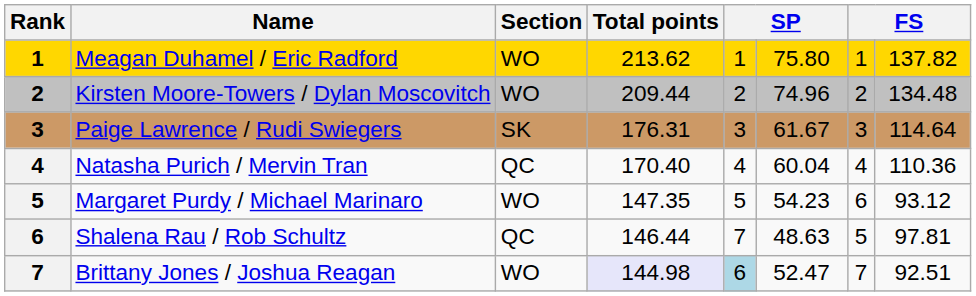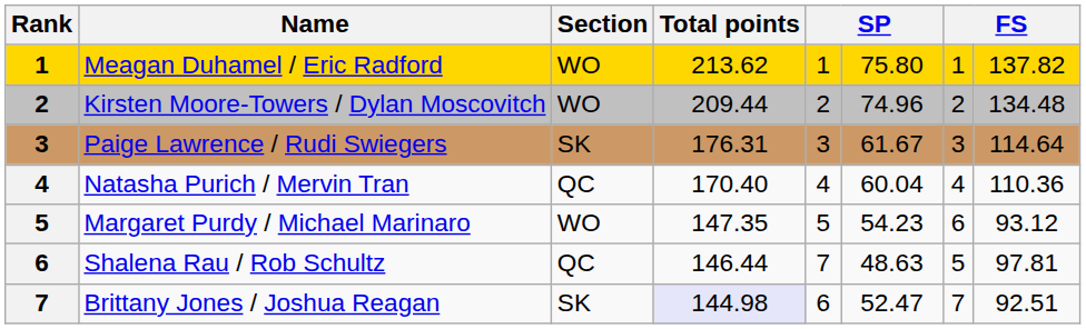 <table class="wikitable sortable">
 <tr>
 <th>Rank</th>
 <th>Name</th>
 <th>Section</th>
 <th>Total points</th>
 <th colspan="2" width="80px"><a href='#'>SP</a></th>
 <th colspan="2" width="80px"><a href='#'>FS</a></th>
 </tr>
 <tr bgcolor="gold">
 <td align="center"><strong>1</strong></td>
 <td><a href='#'>Meagan Duhamel</a> / <a href='#'>Eric Radford</a></td>
 <td>WO</td>
 <td align="center">213.62</td>
 <td align="center">1</td>
 <td align="center">75.80</td>
 <td align="center">1</td>
 <td align="center">137.82</td>
 </tr>
 <tr bgcolor="silver">
 <td align="center"><strong>2</strong></td>
 <td><a href='#'>Kirsten Moore-Towers</a> / <a href='#'>Dylan Moscovitch</a></td>
 <td>WO</td>
 <td align="center">209.44</td>
 <td align="center">2</td>
 <td align="center">74.96</td>
 <td align="center">2</td>
 <td align="center">134.48</td>
 </tr>
 <tr bgcolor="cc9966">
 <td align="center"><strong>3</strong></td>
 <td><a href='#'>Paige Lawrence</a> / <a href='#'>Rudi Swiegers</a></td>
 <td>SK</td>
 <td align="center">176.31</td>
 <td align="center">3</td>
 <td align="center">61.67</td>
 <td align="center">3</td>
 <td align="center">114.64</td>
 </tr>
 <tr>
 <th>4</th>
 <td><a href='#'>Natasha Purich</a> / <a href='#'>Mervin Tran</a></td>
 <td>QC</td>
 <td align="center">170.40</td>
 <td align="center">4</td>
 <td align="center">60.04</td>
 <td align="center">4</td>
 <td align="center">110.36</td>
 </tr>
 <tr>
 <th>5</th>
 <td><a href='#'>Margaret Purdy</a> / <a href='#'>Michael Marinaro</a></td>
 <td>WO</td>
 <td align="center">147.35</td>
 <td align="center">5</td>
 <td align="center">54.23</td>
 <td align="center">6</td>
 <td align="center">93.12</td>
 </tr>
 <tr>
 <th>6</th>
 <td><a href='#'>Shalena Rau</a> / <a href='#'>Rob Schultz</a></td>
 <td>QC</td>
 <td align="center">146.44</td>
 <td align="center">7</td>
 <td align="center">48.63</td>
 <td align="center">5</td>
 <td align="center">97.81</td>
 </tr>
 <tr>
 <th>7</th>
 <td><a href='#'>Brittany Jones</a> / <a href='#'>Joshua Reagan</a></td>
-<td>WO</td>
+<td>SK</td>
 <td align="center" style="background: lavender;">144.98</td>
-<td align="center" style="background: lightblue;">6</td>
+<td align="center">6</td>
 <td align="center">52.47</td>
 <td align="center">7</td>
 <td align="center">92.51</td>
 </tr>
 </table>
